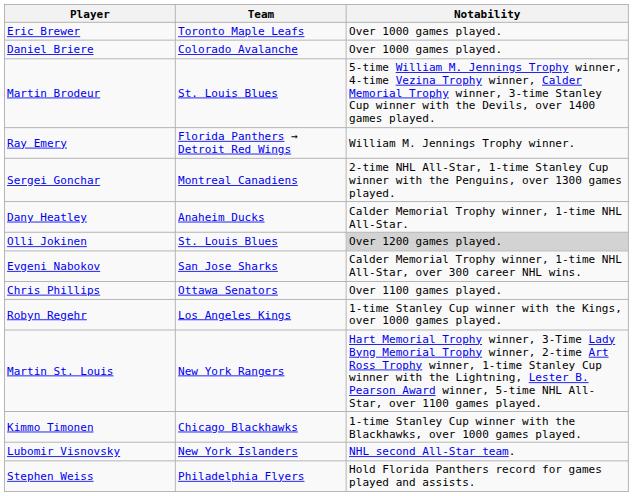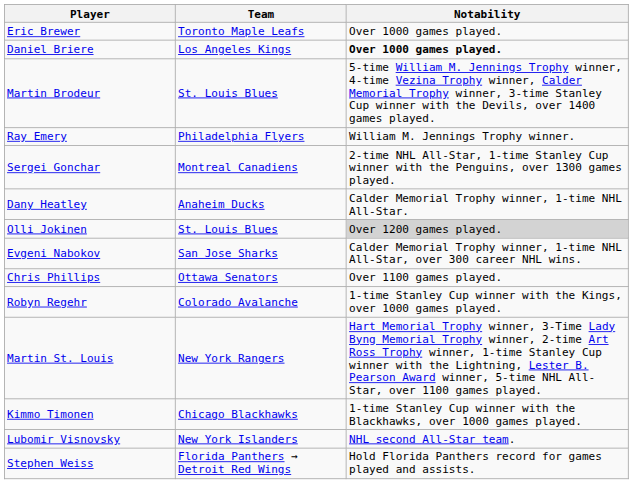 <table class="wikitable">
 <tr>
 <th style="width:15em">Player</th>
 <th style="width:15em">Team</th>
 <th style="width:25em">Notability</th>
 </tr>
 <tr>
 <td><a href='#'>Eric Brewer</a></td>
 <td><a href='#'>Toronto Maple Leafs</a></td>
 <td>Over 1000 games played.</td>
 </tr>
 <tr>
 <td><a href='#'>Daniel Briere</a></td>
-<td><a href='#'>Colorado Avalanche</a></td>
-<td>Over 1000 games played.</td>
+<td><a href='#'>Los Angeles Kings</a></td>
+<td><strong>Over 1000 games played.</strong></td>
 </tr>
 <tr>
 <td><a href='#'>Martin Brodeur</a></td>
 <td><a href='#'>St. Louis Blues</a></td>
 <td>5-time <a href='#'>William M. Jennings Trophy</a> winner, 4-time <a href='#'>Vezina Trophy</a> winner, <a href='#'>Calder Memorial Trophy</a> winner, 3-time Stanley Cup winner with the Devils, over 1400 games played.</td>
 </tr>
 <tr>
 <td><a href='#'>Ray Emery</a></td>
-<td><a href='#'>Florida Panthers</a> → <a href='#'>Detroit Red Wings</a></td>
+<td><a href='#'>Philadelphia Flyers</a></td>
 <td>William M. Jennings Trophy winner.</td>
 </tr>
 <tr>
 <td><a href='#'>Sergei Gonchar</a></td>
 <td><a href='#'>Montreal Canadiens</a></td>
 <td>2-time NHL All-Star, 1-time Stanley Cup winner with the Penguins, over 1300 games played.</td>
 </tr>
 <tr>
 <td><a href='#'>Dany Heatley</a></td>
 <td><a href='#'>Anaheim Ducks</a></td>
 <td>Calder Memorial Trophy winner, 1-time NHL All-Star.</td>
 </tr>
 <tr>
 <td><a href='#'>Olli Jokinen</a></td>
 <td><a href='#'>St. Louis Blues</a></td>
 <td style="background: lightgrey;">Over 1200 games played.</td>
 </tr>
 <tr>
 <td><a href='#'>Evgeni Nabokov</a></td>
 <td><a href='#'>San Jose Sharks</a></td>
 <td>Calder Memorial Trophy winner, 1-time NHL All-Star, over 300 career NHL wins.</td>
 </tr>
 <tr>
 <td><a href='#'>Chris Phillips</a></td>
 <td><a href='#'>Ottawa Senators</a></td>
 <td>Over 1100 games played.</td>
 </tr>
 <tr>
 <td><a href='#'>Robyn Regehr</a></td>
-<td><a href='#'>Los Angeles Kings</a></td>
+<td><a href='#'>Colorado Avalanche</a></td>
 <td>1-time Stanley Cup winner with the Kings, over 1000 games played.</td>
 </tr>
 <tr>
 <td><a href='#'>Martin St. Louis</a></td>
 <td><a href='#'>New York Rangers</a></td>
 <td><a href='#'>Hart Memorial Trophy</a> winner, 3-Time <a href='#'>Lady Byng Memorial Trophy</a> winner, 2-time <a href='#'>Art Ross Trophy</a> winner, 1-time Stanley Cup winner with the Lightning, <a href='#'>Lester B. Pearson Award</a> winner, 5-time NHL All-Star, over 1100 games played.</td>
 </tr>
 <tr>
 <td><a href='#'>Kimmo Timonen</a></td>
 <td><a href='#'>Chicago Blackhawks</a></td>
 <td>1-time Stanley Cup winner with the Blackhawks, over 1000 games played.</td>
 </tr>
 <tr>
 <td><a href='#'>Lubomir Visnovsky</a></td>
 <td><a href='#'>New York Islanders</a></td>
 <td><a href='#'>NHL second All-Star team</a>.</td>
 </tr>
 <tr>
 <td><a href='#'>Stephen Weiss</a></td>
-<td><a href='#'>Philadelphia Flyers</a></td>
+<td><a href='#'>Florida Panthers</a> → <a href='#'>Detroit Red Wings</a></td>
 <td>Hold Florida Panthers record for games played and assists.</td>
 </tr>
 </table>
